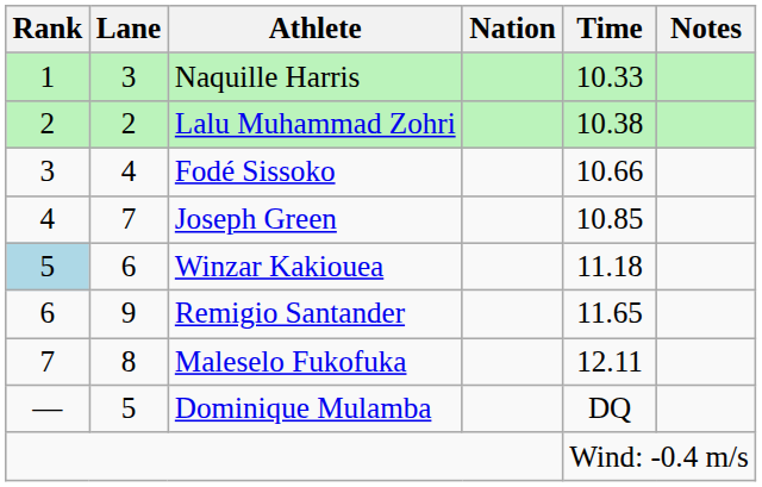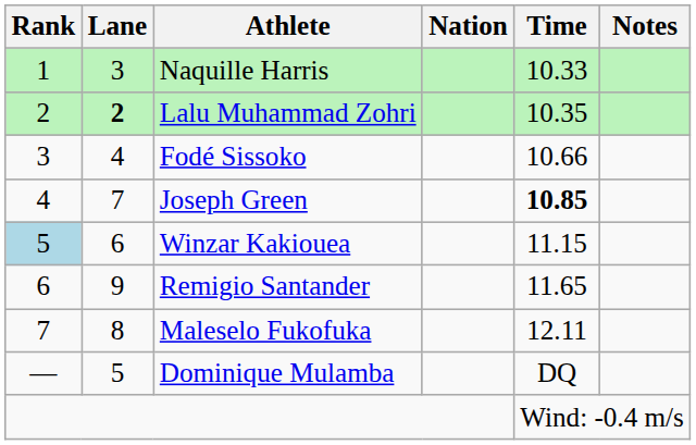 <table class="wikitable sortable" style="text-align:center;">
 <tr>
 <th scope="col">Rank</th>
 <th scope="col">Lane</th>
 <th scope="col">Athlete</th>
 <th scope="col">Nation</th>
 <th scope="col">Time</th>
 <th scope="col">Notes</th>
 </tr>
 <tr bgcolor="#bbf3bb">
 <td>1</td>
 <td>3</td>
 <td align=left>Naquille Harris</td>
 <td align=left></td>
 <td>10.33</td>
 <td></td>
 </tr>
 <tr bgcolor="#bbf3bb">
 <td>2</td>
-<td>2</td>
+<td><strong>2</strong></td>
 <td align=left><a href='#'>Lalu Muhammad Zohri</a></td>
 <td align=left></td>
-<td>10.38</td>
+<td>10.35</td>
 <td></td>
 </tr>
 <tr>
 <td>3</td>
 <td>4</td>
 <td align=left><a href='#'>Fodé Sissoko</a></td>
 <td align=left></td>
 <td>10.66</td>
 <td></td>
 </tr>
 <tr>
 <td>4</td>
 <td>7</td>
 <td align=left><a href='#'>Joseph Green</a></td>
 <td align=left></td>
-<td>10.85</td>
+<td><strong>10.85</strong></td>
 <td></td>
 </tr>
 <tr>
 <td style="background: lightblue;">5</td>
 <td>6</td>
 <td align=left><a href='#'>Winzar Kakiouea</a></td>
 <td align=left></td>
-<td>11.18</td>
+<td>11.15</td>
 <td></td>
 </tr>
 <tr>
 <td>6</td>
 <td>9</td>
 <td align=left><a href='#'>Remigio Santander</a></td>
 <td align=left></td>
 <td>11.65</td>
 <td></td>
 </tr>
 <tr>
 <td>7</td>
 <td>8</td>
 <td align=left><a href='#'>Maleselo Fukofuka</a></td>
 <td align=left></td>
 <td>12.11</td>
 <td></td>
 </tr>
 <tr>
 <td>—</td>
 <td>5</td>
 <td align=left><a href='#'>Dominique Mulamba</a></td>
 <td align=left></td>
 <td> DQ</td>
 <td></td>
 </tr>
 <tr class="sortbottom">
 <td colspan=4></td>
 <td colspan="2" style="text-align:left;">Wind: -0.4 m/s</td>
 </tr>
 </table>
